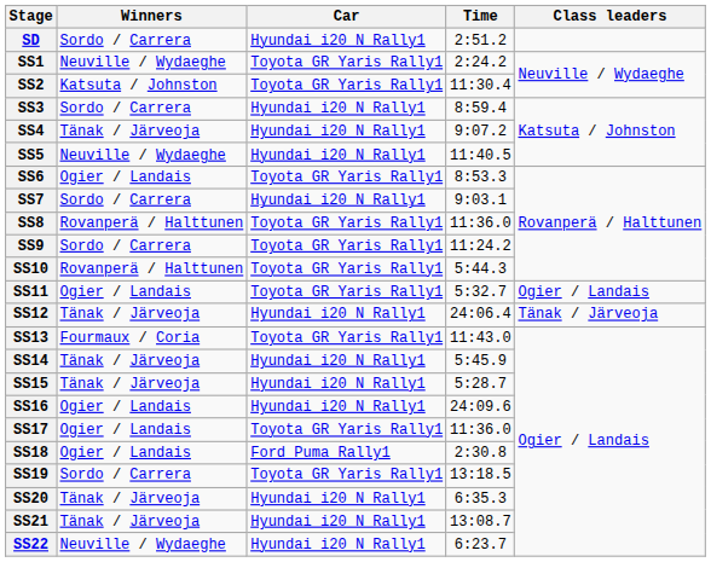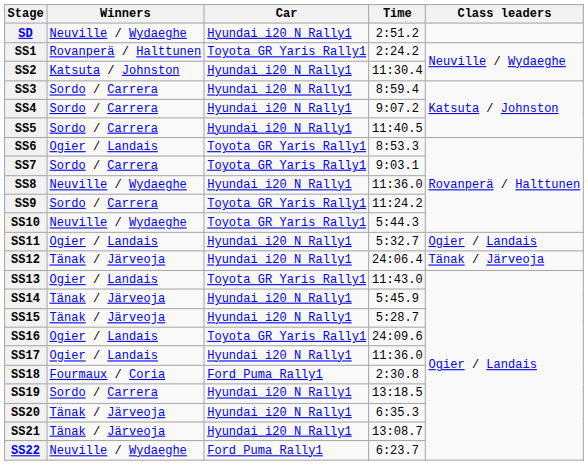 <table class="wikitable" style="font-size:85%">
 <tr>
 <th>Stage</th>
 <th>Winners</th>
 <th>Car</th>
 <th>Time</th>
 <th>Class leaders</th>
 </tr>
 <tr>
 <th><a href='#'>SD</a></th>
-<td><a href='#'>Sordo</a> / <a href='#'>Carrera</a></td>
+<td><a href='#'>Neuville</a> / <a href='#'>Wydaeghe</a></td>
 <td><a href='#'>Hyundai i20 N Rally1</a></td>
 <td align="center">2:51.2</td>
 <td></td>
 </tr>
 <tr>
 <th>SS1</th>
-<td><a href='#'>Neuville</a> / <a href='#'>Wydaeghe</a></td>
+<td><a href='#'>Rovanperä</a> / <a href='#'>Halttunen</a></td>
 <td><a href='#'>Toyota GR Yaris Rally1</a></td>
 <td align="center">2:24.2</td>
 <td rowspan=2><a href='#'>Neuville</a> / <a href='#'>Wydaeghe</a></td>
 </tr>
 <tr>
 <th>SS2</th>
 <td><a href='#'>Katsuta</a> / <a href='#'>Johnston</a></td>
-<td><a href='#'>Toyota GR Yaris Rally1</a></td>
+<td><a href='#'>Hyundai i20 N Rally1</a></td>
 <td align="center">11:30.4</td>
 </tr>
 <tr>
 <th>SS3</th>
 <td><a href='#'>Sordo</a> / <a href='#'>Carrera</a></td>
 <td><a href='#'>Hyundai i20 N Rally1</a></td>
 <td align="center">8:59.4</td>
 <td rowspan="3"><a href='#'>Katsuta</a> / <a href='#'>Johnston</a></td>
 </tr>
 <tr>
 <th>SS4</th>
-<td><a href='#'>Tänak</a> / <a href='#'>Järveoja</a></td>
+<td><a href='#'>Sordo</a> / <a href='#'>Carrera</a></td>
 <td><a href='#'>Hyundai i20 N Rally1</a></td>
 <td align="center">9:07.2</td>
 </tr>
 <tr>
 <th>SS5</th>
-<td><a href='#'>Neuville</a> / <a href='#'>Wydaeghe</a></td>
+<td><a href='#'>Sordo</a> / <a href='#'>Carrera</a></td>
 <td><a href='#'>Hyundai i20 N Rally1</a></td>
 <td align="center">11:40.5</td>
 </tr>
 <tr>
 <th>SS6</th>
 <td><a href='#'>Ogier</a> / <a href='#'>Landais</a></td>
 <td><a href='#'>Toyota GR Yaris Rally1</a></td>
 <td align="center">8:53.3</td>
 <td rowspan="5"><a href='#'>Rovanperä</a> / <a href='#'>Halttunen</a></td>
 </tr>
 <tr>
 <th>SS7</th>
 <td><a href='#'>Sordo</a> / <a href='#'>Carrera</a></td>
-<td><a href='#'>Hyundai i20 N Rally1</a></td>
+<td><a href='#'>Toyota GR Yaris Rally1</a></td>
 <td align="center">9:03.1</td>
 </tr>
 <tr>
 <th>SS8</th>
-<td><a href='#'>Rovanperä</a> / <a href='#'>Halttunen</a></td>
-<td><a href='#'>Toyota GR Yaris Rally1</a></td>
+<td><a href='#'>Neuville</a> / <a href='#'>Wydaeghe</a></td>
+<td><a href='#'>Hyundai i20 N Rally1</a></td>
 <td align="center">11:36.0</td>
 </tr>
 <tr>
 <th>SS9</th>
 <td><a href='#'>Sordo</a> / <a href='#'>Carrera</a></td>
 <td><a href='#'>Toyota GR Yaris Rally1</a></td>
 <td align="center">11:24.2</td>
 </tr>
 <tr>
 <th>SS10</th>
-<td><a href='#'>Rovanperä</a> / <a href='#'>Halttunen</a></td>
+<td><a href='#'>Neuville</a> / <a href='#'>Wydaeghe</a></td>
 <td><a href='#'>Toyota GR Yaris Rally1</a></td>
 <td align="center">5:44.3</td>
 </tr>
 <tr>
 <th>SS11</th>
 <td><a href='#'>Ogier</a> / <a href='#'>Landais</a></td>
-<td><a href='#'>Toyota GR Yaris Rally1</a></td>
+<td><a href='#'>Hyundai i20 N Rally1</a></td>
 <td align="center">5:32.7</td>
 <td><a href='#'>Ogier</a> / <a href='#'>Landais</a></td>
 </tr>
 <tr>
 <th>SS12</th>
 <td><a href='#'>Tänak</a> / <a href='#'>Järveoja</a></td>
 <td><a href='#'>Hyundai i20 N Rally1</a></td>
 <td align="center">24:06.4</td>
 <td><a href='#'>Tänak</a> / <a href='#'>Järveoja</a></td>
 </tr>
 <tr>
 <th>SS13</th>
-<td><a href='#'>Fourmaux</a> / <a href='#'>Coria</a></td>
+<td><a href='#'>Ogier</a> / <a href='#'>Landais</a></td>
 <td><a href='#'>Toyota GR Yaris Rally1</a></td>
 <td align="center">11:43.0</td>
 <td rowspan="10"><a href='#'>Ogier</a> / <a href='#'>Landais</a></td>
 </tr>
 <tr>
 <th>SS14</th>
 <td><a href='#'>Tänak</a> / <a href='#'>Järveoja</a></td>
 <td><a href='#'>Hyundai i20 N Rally1</a></td>
 <td align="center">5:45.9</td>
 </tr>
 <tr>
 <th>SS15</th>
 <td><a href='#'>Tänak</a> / <a href='#'>Järveoja</a></td>
 <td><a href='#'>Hyundai i20 N Rally1</a></td>
 <td align="center">5:28.7</td>
 </tr>
 <tr>
 <th>SS16</th>
 <td><a href='#'>Ogier</a> / <a href='#'>Landais</a></td>
-<td><a href='#'>Hyundai i20 N Rally1</a></td>
+<td><a href='#'>Toyota GR Yaris Rally1</a></td>
 <td align="center">24:09.6</td>
 </tr>
 <tr>
 <th>SS17</th>
 <td><a href='#'>Ogier</a> / <a href='#'>Landais</a></td>
-<td><a href='#'>Toyota GR Yaris Rally1</a></td>
+<td><a href='#'>Hyundai i20 N Rally1</a></td>
 <td align="center">11:36.0</td>
 </tr>
 <tr>
 <th>SS18</th>
-<td><a href='#'>Ogier</a> / <a href='#'>Landais</a></td>
+<td><a href='#'>Fourmaux</a> / <a href='#'>Coria</a></td>
 <td><a href='#'>Ford Puma Rally1</a></td>
 <td align="center">2:30.8</td>
 </tr>
 <tr>
 <th>SS19</th>
 <td><a href='#'>Sordo</a> / <a href='#'>Carrera</a></td>
-<td><a href='#'>Toyota GR Yaris Rally1</a></td>
+<td><a href='#'>Hyundai i20 N Rally1</a></td>
 <td align="center">13:18.5</td>
 </tr>
 <tr>
 <th>SS20</th>
 <td><a href='#'>Tänak</a> / <a href='#'>Järveoja</a></td>
 <td><a href='#'>Hyundai i20 N Rally1</a></td>
 <td align="center">6:35.3</td>
 </tr>
 <tr>
 <th>SS21</th>
 <td><a href='#'>Tänak</a> / <a href='#'>Järveoja</a></td>
 <td><a href='#'>Hyundai i20 N Rally1</a></td>
 <td align="center">13:08.7</td>
 </tr>
 <tr>
 <th><a href='#'>SS22</a></th>
 <td><a href='#'>Neuville</a> / <a href='#'>Wydaeghe</a></td>
-<td><a href='#'>Hyundai i20 N Rally1</a></td>
+<td><a href='#'>Ford Puma Rally1</a></td>
 <td align="center">6:23.7</td>
 </tr>
 </table>
